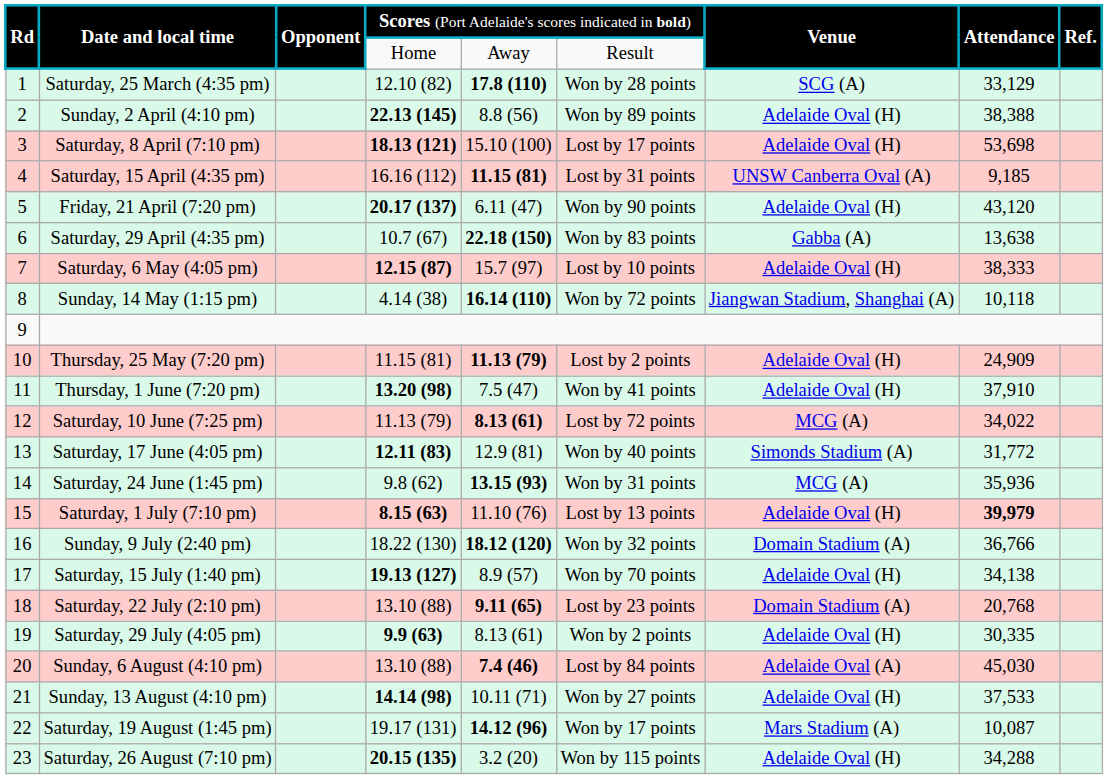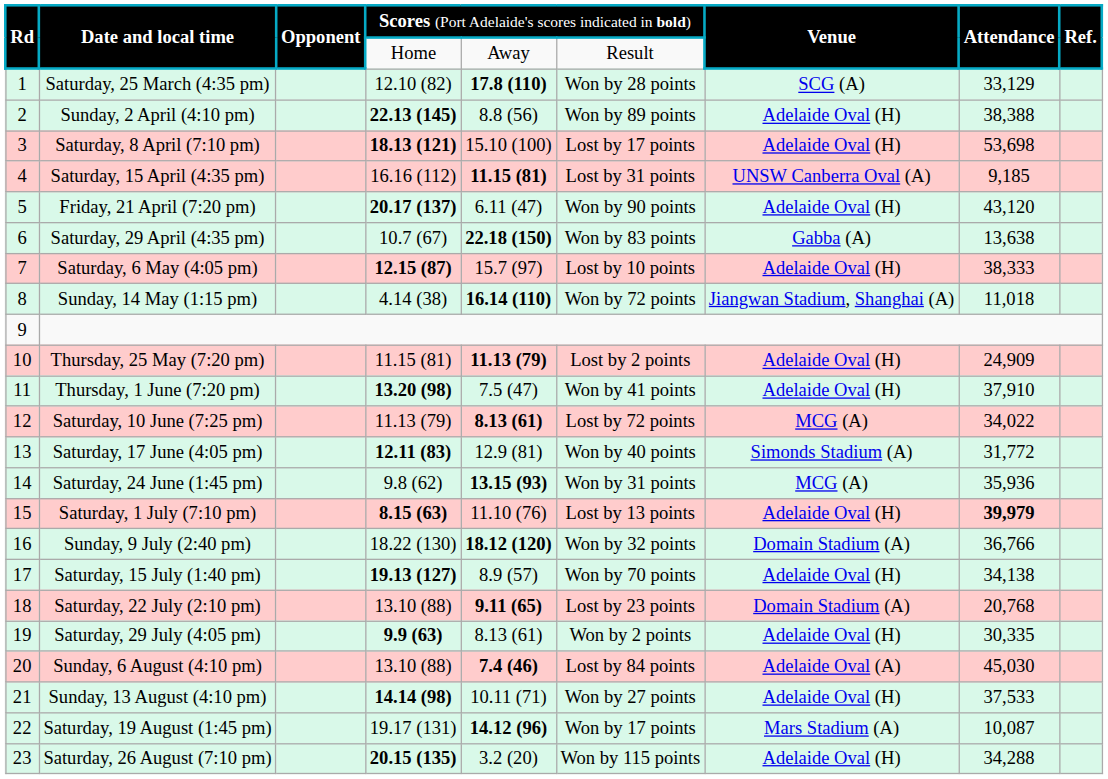 <table class="wikitable" style="font-size:90%; text-align:center;">
 <tr>
 <td style="background:black; color:white; border: solid #06AAC5 2px" rowspan=2><strong>Rd</strong></td>
 <td style="background:black; color:white; border: solid #06AAC5 2px" rowspan=2><strong>Date and local time</strong></td>
 <td style="background:black; color:white; border: solid #06AAC5 2px" rowspan=2><strong>Opponent</strong></td>
 <td style="background:black; color:white; border: solid #06AAC5 2px" colspan=3><strong>Scores</strong> <small>(Port Adelaide's scores indicated in <strong>bold</strong>)</small></td>
 <td style="background:black; color:white; border: solid #06AAC5 2px" rowspan=2><strong>Venue</strong></td>
 <td style="background:black; color:white; border: solid #06AAC5 2px" rowspan=2><strong>Attendance</strong></td>
 <td style="background:black; color:white; border: solid #06AAC5 2px" rowspan=2><strong>Ref.</strong></td>
 </tr>
 <tr>
 <td>Home</td>
 <td>Away</td>
 <td>Result</td>
 </tr>
 <tr style="background:#d9f9e9">
 <td>1</td>
 <td>Saturday, 25 March (4:35 pm)</td>
 <td></td>
 <td>12.10 (82)</td>
 <td><strong>17.8 (110)</strong></td>
 <td>Won by 28 points</td>
 <td><a href='#'>SCG</a> (A)</td>
 <td>33,129</td>
 <td></td>
 </tr>
 <tr style="background:#d9f9e9">
 <td>2</td>
 <td>Sunday, 2 April (4:10 pm)</td>
 <td></td>
 <td><strong>22.13 (145)</strong></td>
 <td>8.8 (56)</td>
 <td>Won by 89 points</td>
 <td><a href='#'>Adelaide Oval</a> (H)</td>
 <td>38,388</td>
 <td></td>
 </tr>
 <tr style="background:#fcc">
 <td>3</td>
 <td>Saturday, 8 April (7:10 pm)</td>
 <td></td>
 <td><strong>18.13 (121)</strong></td>
 <td>15.10 (100)</td>
 <td>Lost by 17 points</td>
 <td><a href='#'>Adelaide Oval</a> (H)</td>
 <td>53,698</td>
 <td></td>
 </tr>
 <tr style="background:#fcc">
 <td>4</td>
 <td>Saturday, 15 April (4:35 pm)</td>
 <td></td>
 <td>16.16 (112)</td>
 <td><strong>11.15 (81)</strong></td>
 <td>Lost by 31 points</td>
 <td><a href='#'>UNSW Canberra Oval</a> (A)</td>
 <td>9,185</td>
 <td></td>
 </tr>
 <tr style="background:#d9f9e9">
 <td>5</td>
 <td>Friday, 21 April (7:20 pm)</td>
 <td></td>
 <td><strong>20.17 (137)</strong></td>
 <td>6.11 (47)</td>
 <td>Won by 90 points</td>
 <td><a href='#'>Adelaide Oval</a> (H)</td>
 <td>43,120</td>
 <td></td>
 </tr>
 <tr style="background:#d9f9e9">
 <td>6</td>
 <td>Saturday, 29 April (4:35 pm)</td>
 <td></td>
 <td>10.7 (67)</td>
 <td><strong>22.18 (150)</strong></td>
 <td>Won by 83 points</td>
 <td><a href='#'>Gabba</a> (A)</td>
 <td>13,638</td>
 <td></td>
 </tr>
 <tr style="background:#fcc">
 <td>7</td>
 <td>Saturday, 6 May (4:05 pm)</td>
 <td></td>
 <td><strong>12.15 (87)</strong></td>
 <td>15.7 (97)</td>
 <td>Lost by 10 points</td>
 <td><a href='#'>Adelaide Oval</a> (H)</td>
 <td>38,333</td>
 <td></td>
 </tr>
 <tr style="background:#d9f9e9">
 <td>8</td>
 <td>Sunday, 14 May (1:15 pm)</td>
 <td></td>
 <td>4.14 (38)</td>
 <td><strong>16.14 (110)</strong></td>
 <td>Won by 72 points</td>
 <td><a href='#'>Jiangwan Stadium</a>, <a href='#'>Shanghai</a> (A)</td>
-<td>10,118</td>
+<td>11,018</td>
 <td></td>
 </tr>
 <tr>
 <td>9</td>
 <td colspan=8></td>
 </tr>
 <tr style="background:#fcc">
 <td>10</td>
 <td>Thursday, 25 May (7:20 pm)</td>
 <td></td>
 <td>11.15 (81)</td>
 <td><strong>11.13 (79)</strong></td>
 <td>Lost by 2 points</td>
 <td><a href='#'>Adelaide Oval</a> (H)</td>
 <td>24,909</td>
 <td></td>
 </tr>
 <tr style="background:#d9f9e9">
 <td>11</td>
 <td>Thursday, 1 June (7:20 pm)</td>
 <td></td>
 <td><strong>13.20 (98)</strong></td>
 <td>7.5 (47)</td>
 <td>Won by 41 points</td>
 <td><a href='#'>Adelaide Oval</a> (H)</td>
 <td>37,910</td>
 <td></td>
 </tr>
 <tr style="background:#fcc">
 <td>12</td>
 <td>Saturday, 10 June (7:25 pm)</td>
 <td></td>
 <td>11.13 (79)</td>
 <td><strong>8.13 (61)</strong></td>
 <td>Lost by 72 points</td>
 <td><a href='#'>MCG</a> (A)</td>
 <td>34,022</td>
 <td></td>
 </tr>
 <tr style="background:#d9f9e9">
 <td>13</td>
 <td>Saturday, 17 June (4:05 pm)</td>
 <td></td>
 <td><strong>12.11 (83)</strong></td>
 <td>12.9 (81)</td>
 <td>Won by 40 points</td>
 <td><a href='#'>Simonds Stadium</a> (A)</td>
 <td>31,772</td>
 <td></td>
 </tr>
 <tr style="background:#d9f9e9">
 <td>14</td>
 <td>Saturday, 24 June (1:45 pm)</td>
 <td></td>
 <td>9.8 (62)</td>
 <td><strong>13.15 (93)</strong></td>
 <td>Won by 31 points</td>
 <td><a href='#'>MCG</a> (A)</td>
 <td>35,936</td>
 <td></td>
 </tr>
 <tr style="background:#fcc">
 <td>15</td>
 <td>Saturday, 1 July (7:10 pm)</td>
 <td></td>
 <td><strong>8.15 (63)</strong></td>
 <td>11.10 (76)</td>
 <td>Lost by 13 points</td>
 <td><a href='#'>Adelaide Oval</a> (H)</td>
 <td><strong>39,979</strong></td>
 <td></td>
 </tr>
 <tr style="background:#d9f9e9">
 <td>16</td>
 <td>Sunday, 9 July (2:40 pm)</td>
 <td></td>
 <td>18.22 (130)</td>
 <td><strong>18.12 (120)</strong></td>
 <td>Won by 32 points</td>
 <td><a href='#'>Domain Stadium</a> (A)</td>
 <td>36,766</td>
 <td></td>
 </tr>
 <tr style="background:#d9f9e9">
 <td>17</td>
 <td>Saturday, 15 July (1:40 pm)</td>
 <td></td>
 <td><strong>19.13 (127)</strong></td>
 <td>8.9 (57)</td>
 <td>Won by 70 points</td>
 <td><a href='#'>Adelaide Oval</a> (H)</td>
 <td>34,138</td>
 <td></td>
 </tr>
 <tr style="background:#fcc">
 <td>18</td>
 <td>Saturday, 22 July (2:10 pm)</td>
 <td></td>
 <td>13.10 (88)</td>
 <td><strong>9.11 (65)</strong></td>
 <td>Lost by 23 points</td>
 <td><a href='#'>Domain Stadium</a> (A)</td>
 <td>20,768</td>
 <td></td>
 </tr>
 <tr style="background:#d9f9e9">
 <td>19</td>
 <td>Saturday, 29 July (4:05 pm)</td>
 <td></td>
 <td><strong>9.9 (63)</strong></td>
 <td>8.13 (61)</td>
 <td>Won by 2 points</td>
 <td><a href='#'>Adelaide Oval</a> (H)</td>
 <td>30,335</td>
 <td></td>
 </tr>
 <tr style="background:#fcc">
 <td>20</td>
 <td>Sunday, 6 August (4:10 pm)</td>
 <td></td>
 <td>13.10 (88)</td>
 <td><strong>7.4 (46)</strong></td>
 <td>Lost by 84 points</td>
 <td><a href='#'>Adelaide Oval</a> (A)</td>
 <td>45,030</td>
 <td></td>
 </tr>
 <tr style="background:#d9f9e9">
 <td>21</td>
 <td>Sunday, 13 August (4:10 pm)</td>
 <td></td>
 <td><strong>14.14 (98)</strong></td>
 <td>10.11 (71)</td>
 <td>Won by 27 points</td>
 <td><a href='#'>Adelaide Oval</a> (H)</td>
 <td>37,533</td>
 <td></td>
 </tr>
 <tr style="background:#d9f9e9">
 <td>22</td>
 <td>Saturday, 19 August (1:45 pm)</td>
 <td></td>
 <td>19.17 (131)</td>
 <td><strong>14.12 (96)</strong></td>
 <td>Won by 17 points</td>
 <td><a href='#'>Mars Stadium</a> (A)</td>
 <td>10,087</td>
 <td></td>
 </tr>
 <tr style="background:#d9f9e9">
 <td>23</td>
 <td>Saturday, 26 August (7:10 pm)</td>
 <td></td>
 <td><strong>20.15 (135)</strong></td>
 <td>3.2 (20)</td>
 <td>Won by 115 points</td>
 <td><a href='#'>Adelaide Oval</a> (H)</td>
 <td>34,288</td>
 <td></td>
 </tr>
 </table>
